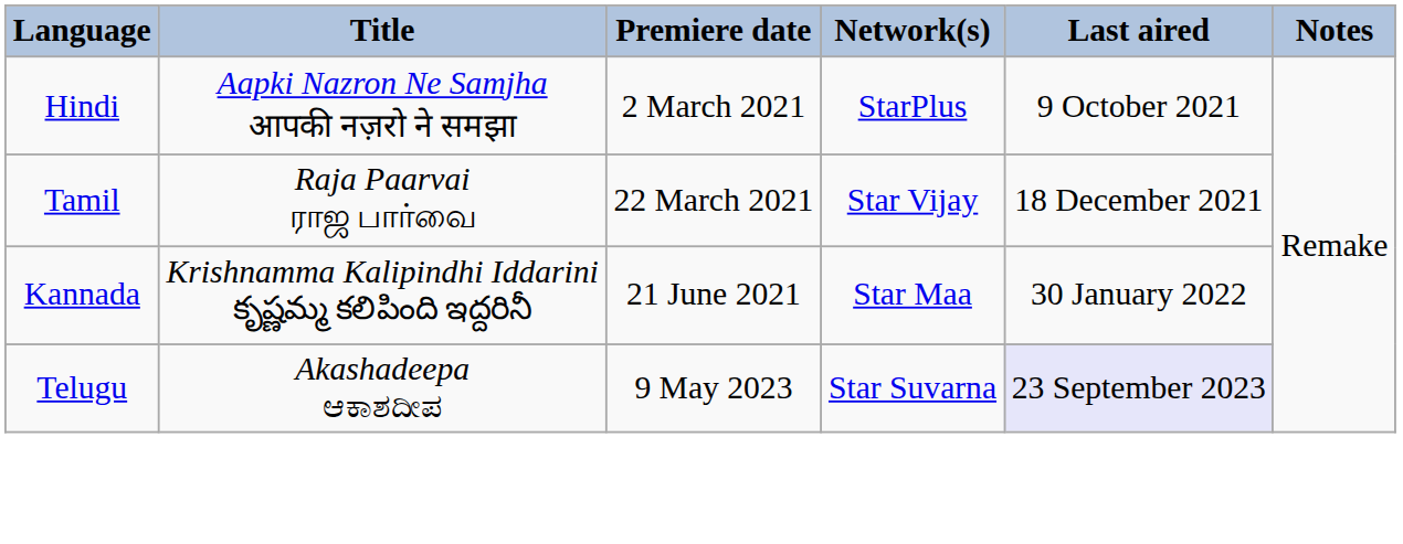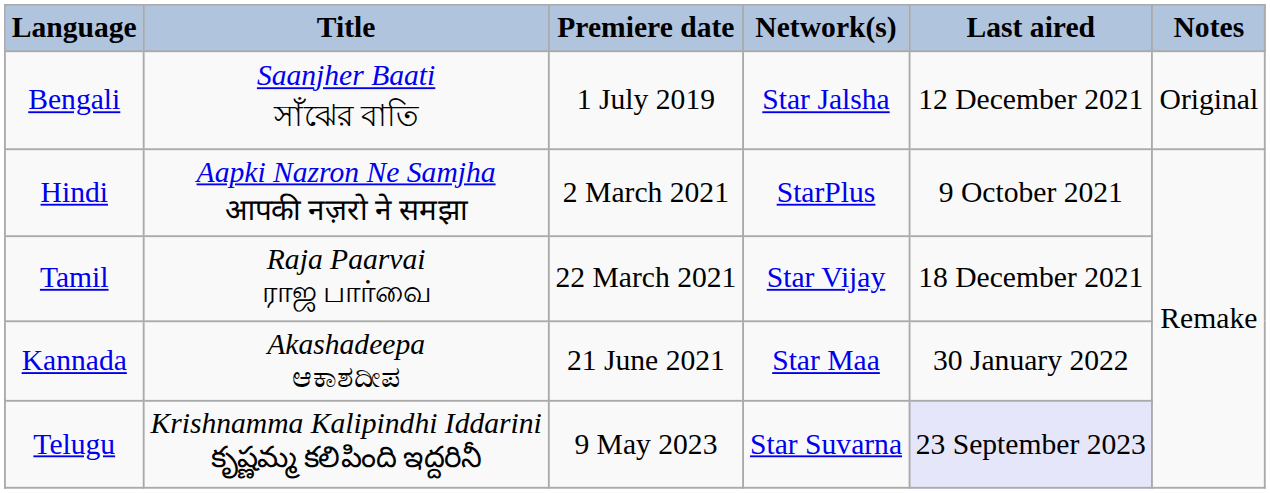 <table class="wikitable" style="text-align:center;">
 <tr>
 <th style="background:LightSteelBlue;">Language</th>
 <th style="background:LightSteelBlue;">Title</th>
 <th style="background:LightSteelBlue;">Premiere date</th>
 <th style="background:LightSteelBlue;">Network(s)</th>
 <th style="background:LightSteelBlue;">Last aired</th>
 <th style="background:LightSteelBlue;">Notes</th>
+</tr>
+<tr>
+<td><a href='#'>Bengali</a></td>
+<td><em><a href='#'>Saanjher Baati</a></em> <br> সাঁঝের বাতি</td>
+<td>1 July 2019</td>
+<td><a href='#'>Star Jalsha</a></td>
+<td>12 December 2021</td>
+<td>Original</td>
 </tr>
 <tr>
 <td><a href='#'>Hindi</a></td>
 <td><em><a href='#'>Aapki Nazron Ne Samjha</a></em> <br> आपकी नज़रो ने समझा</td>
 <td>2 March 2021</td>
 <td><a href='#'>StarPlus</a></td>
 <td>9 October 2021</td>
 <td rowspan="4">Remake</td>
 </tr>
 <tr>
 <td><a href='#'>Tamil</a></td>
 <td><em>Raja Paarvai</em> <br> ராஜ பார்வை</td>
 <td>22 March 2021</td>
 <td><a href='#'>Star Vijay</a></td>
 <td>18 December 2021</td>
 </tr>
 <tr>
 <td><a href='#'>Kannada</a></td>
-<td><em>Krishnamma Kalipindhi Iddarini</em> <br> కృష్ణమ్మ కలిపింది ఇద్దరినీ</td>
+<td><em>Akashadeepa</em> <br> ಆಕಾಶದೀಪ</td>
 <td>21 June 2021</td>
 <td><a href='#'>Star Maa</a></td>
 <td>30 January 2022</td>
 </tr>
 <tr>
 <td><a href='#'>Telugu</a></td>
-<td><em>Akashadeepa</em> <br> ಆಕಾಶದೀಪ</td>
+<td><em>Krishnamma Kalipindhi Iddarini</em> <br> కృష్ణమ్మ కలిపింది ఇద్దరినీ</td>
 <td>9 May 2023</td>
 <td><a href='#'>Star Suvarna</a></td>
 <td style="background: lavender;">23 September 2023</td>
 </tr>
 </table>
